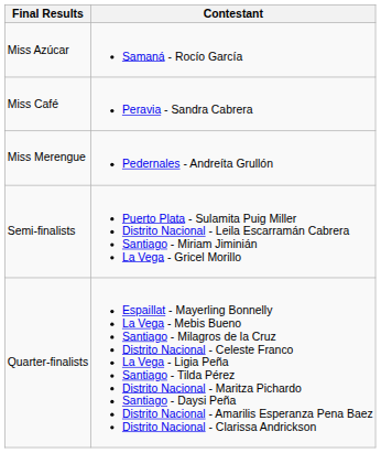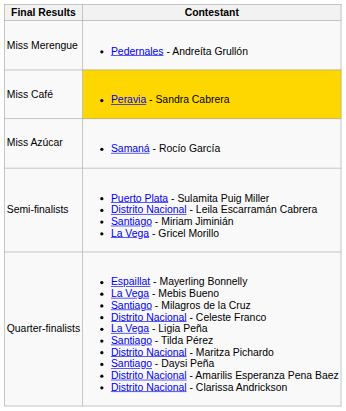 <table class="wikitable">
 <tr>
 <th>Final Results</th>
 <th>Contestant</th>
 </tr>
 <tr>
-<td>Miss Azúcar</td>
-<td><br><ul><li><a href='#'>Samaná</a> - Rocío García</li></ul></td>
+<td>Miss Merengue</td>
+<td><br><ul><li><a href='#'>Pedernales</a> - Andreíta Grullón</li></ul></td>
 </tr>
 <tr>
 <td>Miss Café</td>
-<td><br><ul><li><a href='#'>Peravia</a> - Sandra Cabrera</li></ul></td>
+<td style="background: gold;"><br><ul><li><a href='#'>Peravia</a> - Sandra Cabrera</li></ul></td>
 </tr>
 <tr>
-<td>Miss Merengue</td>
-<td><br><ul><li><a href='#'>Pedernales</a> - Andreíta Grullón</li></ul></td>
+<td>Miss Azúcar</td>
+<td><br><ul><li><a href='#'>Samaná</a> - Rocío García</li></ul></td>
 </tr>
 <tr>
 <td>Semi-finalists</td>
 <td><br><ul><li><a href='#'>Puerto Plata</a> - Sulamita Puig Miller</li><li><a href='#'>Distrito Nacional</a> - Leila Escarramán Cabrera</li><li><a href='#'>Santiago</a> - Miriam Jiminián</li><li><a href='#'>La Vega</a> - Gricel Morillo</li></ul></td>
 </tr>
 <tr>
 <td>Quarter-finalists</td>
 <td><br><ul><li><a href='#'>Espaillat</a> - Mayerling Bonnelly</li><li><a href='#'>La Vega</a> - Mebis Bueno</li><li><a href='#'>Santiago</a> - Milagros de la Cruz</li><li><a href='#'>Distrito Nacional</a> - Celeste Franco</li><li><a href='#'>La Vega</a> - Ligia Peña</li><li><a href='#'>Santiago</a> - Tilda Pérez</li><li><a href='#'>Distrito Nacional</a> - Maritza Pichardo</li><li><a href='#'>Santiago</a> - Daysi Peña</li><li><a href='#'>Distrito Nacional</a> - Amarilis Esperanza Pena Baez</li><li><a href='#'>Distrito Nacional</a> - Clarissa Andrickson</li></ul></td>
 </tr>
 </table>
